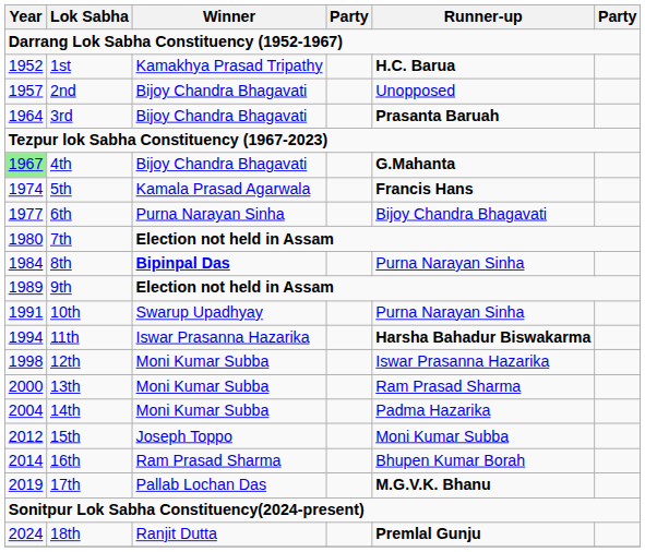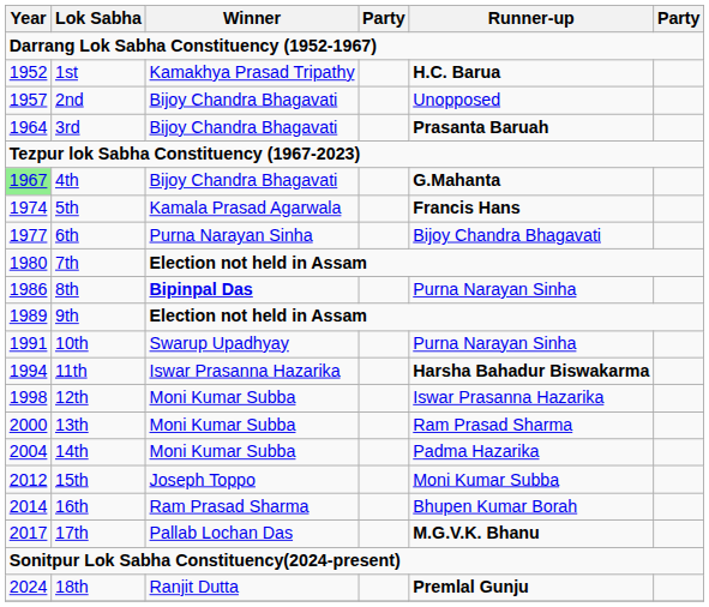 <table class="wikitable sortable">
 <tr>
 <th>Year</th>
 <th>Lok Sabha</th>
 <th>Winner</th>
 <th>Party</th>
 <th>Runner-up</th>
 <th colspan="2">Party</th>
 </tr>
 <tr>
 <td colspan="7"><strong>Darrang Lok Sabha Constituency (1952-1967)</strong></td>
 </tr>
 <tr>
 <td><a href='#'>1952</a></td>
 <td><a href='#'>1st</a></td>
 <td><a href='#'>Kamakhya Prasad Tripathy</a></td>
 <td></td>
 <td><strong>H.C. Barua</strong></td>
 <td></td>
 </tr>
 <tr>
 <td><a href='#'>1957</a></td>
 <td><a href='#'>2nd</a></td>
 <td><a href='#'>Bijoy Chandra Bhagavati</a></td>
 <td></td>
 <td><a href='#'>Unopposed</a></td>
 <td></td>
 </tr>
 <tr>
 <td><a href='#'>1964</a></td>
 <td><a href='#'>3rd</a></td>
 <td><a href='#'>Bijoy Chandra Bhagavati</a></td>
 <td></td>
 <td><strong>Prasanta Baruah</strong></td>
 <td></td>
 </tr>
 <tr>
 <td colspan="7"><strong>Tezpur lok Sabha Constituency (1967-2023)</strong></td>
 </tr>
 <tr>
 <td style="background: lightgreen;"><a href='#'>1967</a></td>
 <td><a href='#'>4th</a></td>
 <td><a href='#'>Bijoy Chandra Bhagavati</a></td>
 <td></td>
 <td><strong>G.Mahanta</strong></td>
 <td></td>
 </tr>
 <tr>
 <td><a href='#'>1974</a></td>
 <td><a href='#'>5th</a></td>
 <td><a href='#'>Kamala Prasad Agarwala</a></td>
 <td></td>
 <td><strong>Francis Hans</strong></td>
 <td></td>
 </tr>
 <tr>
 <td><a href='#'>1977</a></td>
 <td><a href='#'>6th</a></td>
 <td><a href='#'>Purna Narayan Sinha</a></td>
 <td></td>
 <td><a href='#'>Bijoy Chandra Bhagavati</a></td>
 <td></td>
 </tr>
 <tr>
 <td><a href='#'>1980</a></td>
 <td><a href='#'>7th</a></td>
 <td colspan="5"><strong>Election not held in Assam</strong></td>
 </tr>
 <tr>
-<td><a href='#'>1984</a></td>
+<td><a href='#'>1986</a></td>
 <td><a href='#'>8th</a></td>
 <td><strong><a href='#'>Bipinpal Das</a></strong></td>
 <td></td>
 <td><a href='#'>Purna Narayan Sinha</a></td>
 <td></td>
 </tr>
 <tr>
 <td><a href='#'>1989</a></td>
 <td><a href='#'>9th</a></td>
 <td colspan="5"><strong>Election not held in Assam</strong></td>
 </tr>
 <tr>
 <td><a href='#'>1991</a></td>
 <td><a href='#'>10th</a></td>
 <td><a href='#'>Swarup Upadhyay</a></td>
 <td></td>
 <td><a href='#'>Purna Narayan Sinha</a></td>
 <td></td>
 </tr>
 <tr>
 <td><a href='#'>1994</a></td>
 <td><a href='#'>11th</a></td>
 <td><a href='#'>Iswar Prasanna Hazarika</a></td>
 <td></td>
 <td><strong>Harsha Bahadur Biswakarma</strong></td>
 <td></td>
 </tr>
 <tr>
 <td><a href='#'>1998</a></td>
 <td><a href='#'>12th</a></td>
 <td><a href='#'>Moni Kumar Subba</a></td>
 <td></td>
 <td><a href='#'>Iswar Prasanna Hazarika</a></td>
 <td></td>
 </tr>
 <tr>
 <td><a href='#'>2000</a></td>
 <td><a href='#'>13th</a></td>
 <td><a href='#'>Moni Kumar Subba</a></td>
 <td></td>
 <td><a href='#'>Ram Prasad Sharma</a></td>
 <td></td>
 </tr>
 <tr>
 <td><a href='#'>2004</a></td>
 <td><a href='#'>14th</a></td>
 <td><a href='#'>Moni Kumar Subba</a></td>
 <td></td>
 <td><a href='#'>Padma Hazarika</a></td>
 <td></td>
 </tr>
 <tr>
 <td><a href='#'>2012</a></td>
 <td><a href='#'>15th</a></td>
 <td><a href='#'>Joseph Toppo</a></td>
 <td></td>
 <td><a href='#'>Moni Kumar Subba</a></td>
 <td></td>
 </tr>
 <tr>
 <td><a href='#'>2014</a></td>
 <td><a href='#'>16th</a></td>
 <td><a href='#'>Ram Prasad Sharma</a></td>
 <td></td>
 <td><a href='#'>Bhupen Kumar Borah</a></td>
 <td></td>
 </tr>
 <tr>
-<td><a href='#'>2019</a></td>
+<td><a href='#'>2017</a></td>
 <td><a href='#'>17th</a></td>
 <td><a href='#'>Pallab Lochan Das</a></td>
 <td></td>
 <td><strong>M.G.V.K. Bhanu</strong></td>
 <td></td>
 </tr>
 <tr>
 <td colspan="6"><strong>Sonitpur Lok Sabha Constituency(2024-present)</strong></td>
 </tr>
 <tr>
 <td><a href='#'>2024</a></td>
 <td><a href='#'>18th</a></td>
 <td><a href='#'>Ranjit Dutta</a></td>
 <td></td>
 <td><strong>Premlal Gunju</strong></td>
 <td></td>
 </tr>
 <tr>
 </tr>
 </table>
